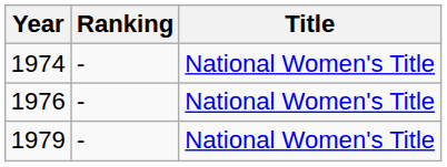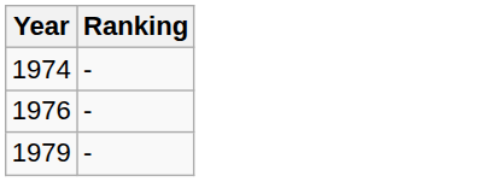 <table class="wikitable">
 <tr>
 <th>Year</th>
 <th>Ranking</th>
-<th>Title</th>
 </tr>
 <tr>
 <td>1974</td>
 <td>-</td>
-<td><a href='#'>National Women's Title</a></td>
 </tr>
 <tr>
 <td>1976</td>
 <td>-</td>
-<td><a href='#'>National Women's Title</a></td>
 </tr>
 <tr>
 <td>1979</td>
 <td>-</td>
-<td><a href='#'>National Women's Title</a></td>
 </tr>
 </table>
